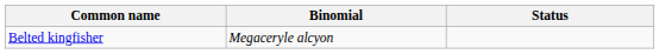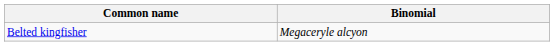 <table width=60% class="wikitable">
 <tr>
 <th width=34%>Common name</th>
 <th width=34%>Binomial</th>
-<th width=32%>Status</th>
 </tr>
 <tr>
 <td><a href='#'>Belted kingfisher</a></td>
 <td><em>Megaceryle alcyon</em></td>
-<td></td>
 </tr>
 </table>
